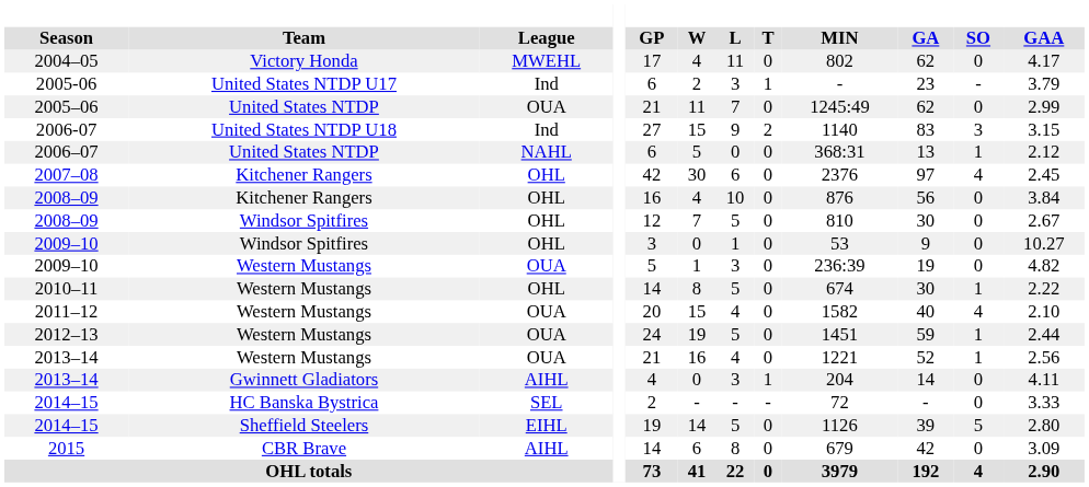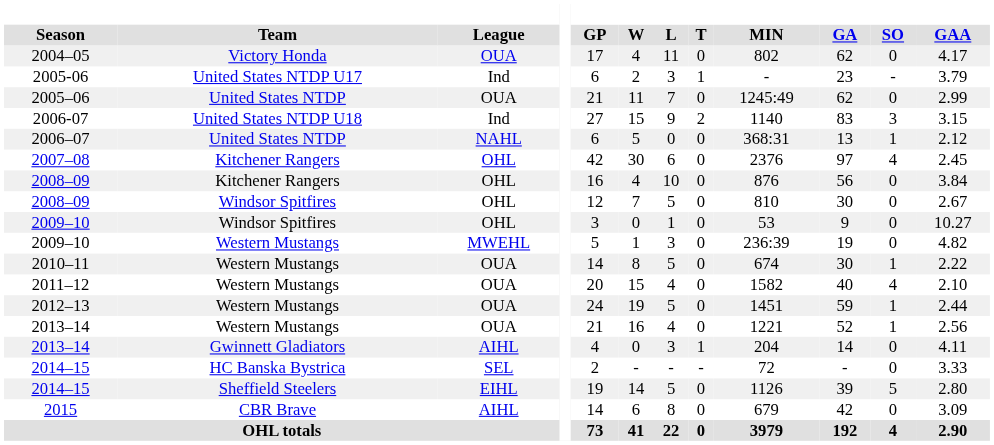 <table BORDER="0" CELLPADDING="1" CELLSPACING="0" width="75%" style="text-align:center">
 <tr bgcolor="#e0e0e0">
 <th colspan="3" bgcolor="#ffffff"> </th>
 <th rowspan="99" bgcolor="#ffffff"> </th>
 </tr>
 <tr bgcolor="#e0e0e0">
 <th>Season</th>
 <th>Team</th>
 <th>League</th>
 <th>GP</th>
 <th>W</th>
 <th>L</th>
 <th>T</th>
 <th>MIN</th>
 <th><a href='#'>GA</a></th>
 <th><a href='#'>SO</a></th>
 <th><a href='#'>GAA</a></th>
 </tr>
 <tr bgcolor="#f0f0f0">
 <td>2004–05</td>
 <td><a href='#'>Victory Honda</a></td>
-<td><a href='#'>MWEHL</a></td>
+<td><a href='#'>OUA</a></td>
 <td>17</td>
 <td>4</td>
 <td>11</td>
 <td>0</td>
 <td>802</td>
 <td>62</td>
 <td>0</td>
 <td>4.17</td>
 </tr>
 <tr>
 <td>2005-06</td>
 <td><a href='#'>United States NTDP U17</a></td>
 <td>Ind</td>
 <td>6</td>
 <td>2</td>
 <td>3</td>
 <td>1</td>
 <td>-</td>
 <td>23</td>
 <td>-</td>
 <td>3.79</td>
 </tr>
 <tr bgcolor="#f0f0f0">
 <td>2005–06</td>
 <td><a href='#'>United States NTDP</a></td>
 <td>OUA</td>
 <td>21</td>
 <td>11</td>
 <td>7</td>
 <td>0</td>
 <td>1245:49</td>
 <td>62</td>
 <td>0</td>
 <td>2.99</td>
 </tr>
 <tr>
 <td>2006-07</td>
 <td><a href='#'>United States NTDP U18</a></td>
 <td>Ind</td>
 <td>27</td>
 <td>15</td>
 <td>9</td>
 <td>2</td>
 <td>1140</td>
 <td>83</td>
 <td>3</td>
 <td>3.15</td>
 </tr>
 <tr bgcolor="#f0f0f0">
 <td>2006–07</td>
 <td><a href='#'>United States NTDP</a></td>
 <td><a href='#'>NAHL</a></td>
 <td>6</td>
 <td>5</td>
 <td>0</td>
 <td>0</td>
 <td>368:31</td>
 <td>13</td>
 <td>1</td>
 <td>2.12</td>
 </tr>
 <tr>
 <td><a href='#'>2007–08</a></td>
 <td><a href='#'>Kitchener Rangers</a></td>
 <td><a href='#'>OHL</a></td>
 <td>42</td>
 <td>30</td>
 <td>6</td>
 <td>0</td>
 <td>2376</td>
 <td>97</td>
 <td>4</td>
 <td>2.45</td>
 </tr>
 <tr bgcolor="#f0f0f0">
 <td><a href='#'>2008–09</a></td>
 <td>Kitchener Rangers</td>
 <td>OHL</td>
 <td>16</td>
 <td>4</td>
 <td>10</td>
 <td>0</td>
 <td>876</td>
 <td>56</td>
 <td>0</td>
 <td>3.84</td>
 </tr>
 <tr>
 <td><a href='#'>2008–09</a></td>
 <td><a href='#'>Windsor Spitfires</a></td>
 <td>OHL</td>
 <td>12</td>
 <td>7</td>
 <td>5</td>
 <td>0</td>
 <td>810</td>
 <td>30</td>
 <td>0</td>
 <td>2.67</td>
 </tr>
 <tr bgcolor="#f0f0f0">
 <td><a href='#'>2009–10</a></td>
 <td>Windsor Spitfires</td>
 <td>OHL</td>
 <td>3</td>
 <td>0</td>
 <td>1</td>
 <td>0</td>
 <td>53</td>
 <td>9</td>
 <td>0</td>
 <td>10.27</td>
 </tr>
 <tr>
 <td>2009–10</td>
 <td><a href='#'>Western Mustangs</a></td>
-<td><a href='#'>OUA</a></td>
+<td><a href='#'>MWEHL</a></td>
 <td>5</td>
 <td>1</td>
 <td>3</td>
 <td>0</td>
 <td>236:39</td>
 <td>19</td>
 <td>0</td>
 <td>4.82</td>
 </tr>
 <tr bgcolor="#f0f0f0">
 <td>2010–11</td>
 <td>Western Mustangs</td>
-<td>OHL</td>
+<td>OUA</td>
 <td>14</td>
 <td>8</td>
 <td>5</td>
 <td>0</td>
 <td>674</td>
 <td>30</td>
 <td>1</td>
 <td>2.22</td>
 </tr>
 <tr>
 <td>2011–12</td>
 <td>Western Mustangs</td>
 <td>OUA</td>
 <td>20</td>
 <td>15</td>
 <td>4</td>
 <td>0</td>
 <td>1582</td>
 <td>40</td>
 <td>4</td>
 <td>2.10</td>
 </tr>
 <tr bgcolor="#f0f0f0">
 <td>2012–13</td>
 <td>Western Mustangs</td>
 <td>OUA</td>
 <td>24</td>
 <td>19</td>
 <td>5</td>
 <td>0</td>
 <td>1451</td>
 <td>59</td>
 <td>1</td>
 <td>2.44</td>
 </tr>
 <tr>
 <td>2013–14</td>
 <td>Western Mustangs</td>
 <td>OUA</td>
 <td>21</td>
 <td>16</td>
 <td>4</td>
 <td>0</td>
 <td>1221</td>
 <td>52</td>
 <td>1</td>
 <td>2.56</td>
 </tr>
 <tr bgcolor="#f0f0f0">
 <td><a href='#'>2013–14</a></td>
 <td><a href='#'>Gwinnett Gladiators</a></td>
 <td><a href='#'>AIHL</a></td>
 <td>4</td>
 <td>0</td>
 <td>3</td>
 <td>1</td>
 <td>204</td>
 <td>14</td>
 <td>0</td>
 <td>4.11</td>
 </tr>
 <tr>
 <td><a href='#'>2014–15</a></td>
 <td><a href='#'>HC Banska Bystrica</a></td>
 <td><a href='#'>SEL</a></td>
 <td>2</td>
 <td>-</td>
 <td>-</td>
 <td>-</td>
 <td>72</td>
 <td>-</td>
 <td>0</td>
 <td>3.33</td>
 </tr>
 <tr bgcolor="#f0f0f0">
 <td><a href='#'>2014–15</a></td>
 <td><a href='#'>Sheffield Steelers</a></td>
 <td><a href='#'>EIHL</a></td>
 <td>19</td>
 <td>14</td>
 <td>5</td>
 <td>0</td>
 <td>1126</td>
 <td>39</td>
 <td>5</td>
 <td>2.80</td>
 </tr>
 <tr>
 <td><a href='#'>2015</a></td>
 <td><a href='#'>CBR Brave</a></td>
 <td><a href='#'>AIHL</a></td>
 <td>14</td>
 <td>6</td>
 <td>8</td>
 <td>0</td>
 <td>679</td>
 <td>42</td>
 <td>0</td>
 <td>3.09</td>
 </tr>
 <tr bgcolor="#e0e0e0">
 <th colspan="3">OHL totals</th>
 <th>73</th>
 <th>41</th>
 <th>22</th>
 <th>0</th>
 <th>3979</th>
 <th>192</th>
 <th>4</th>
 <th>2.90</th>
 </tr>
 </table>
